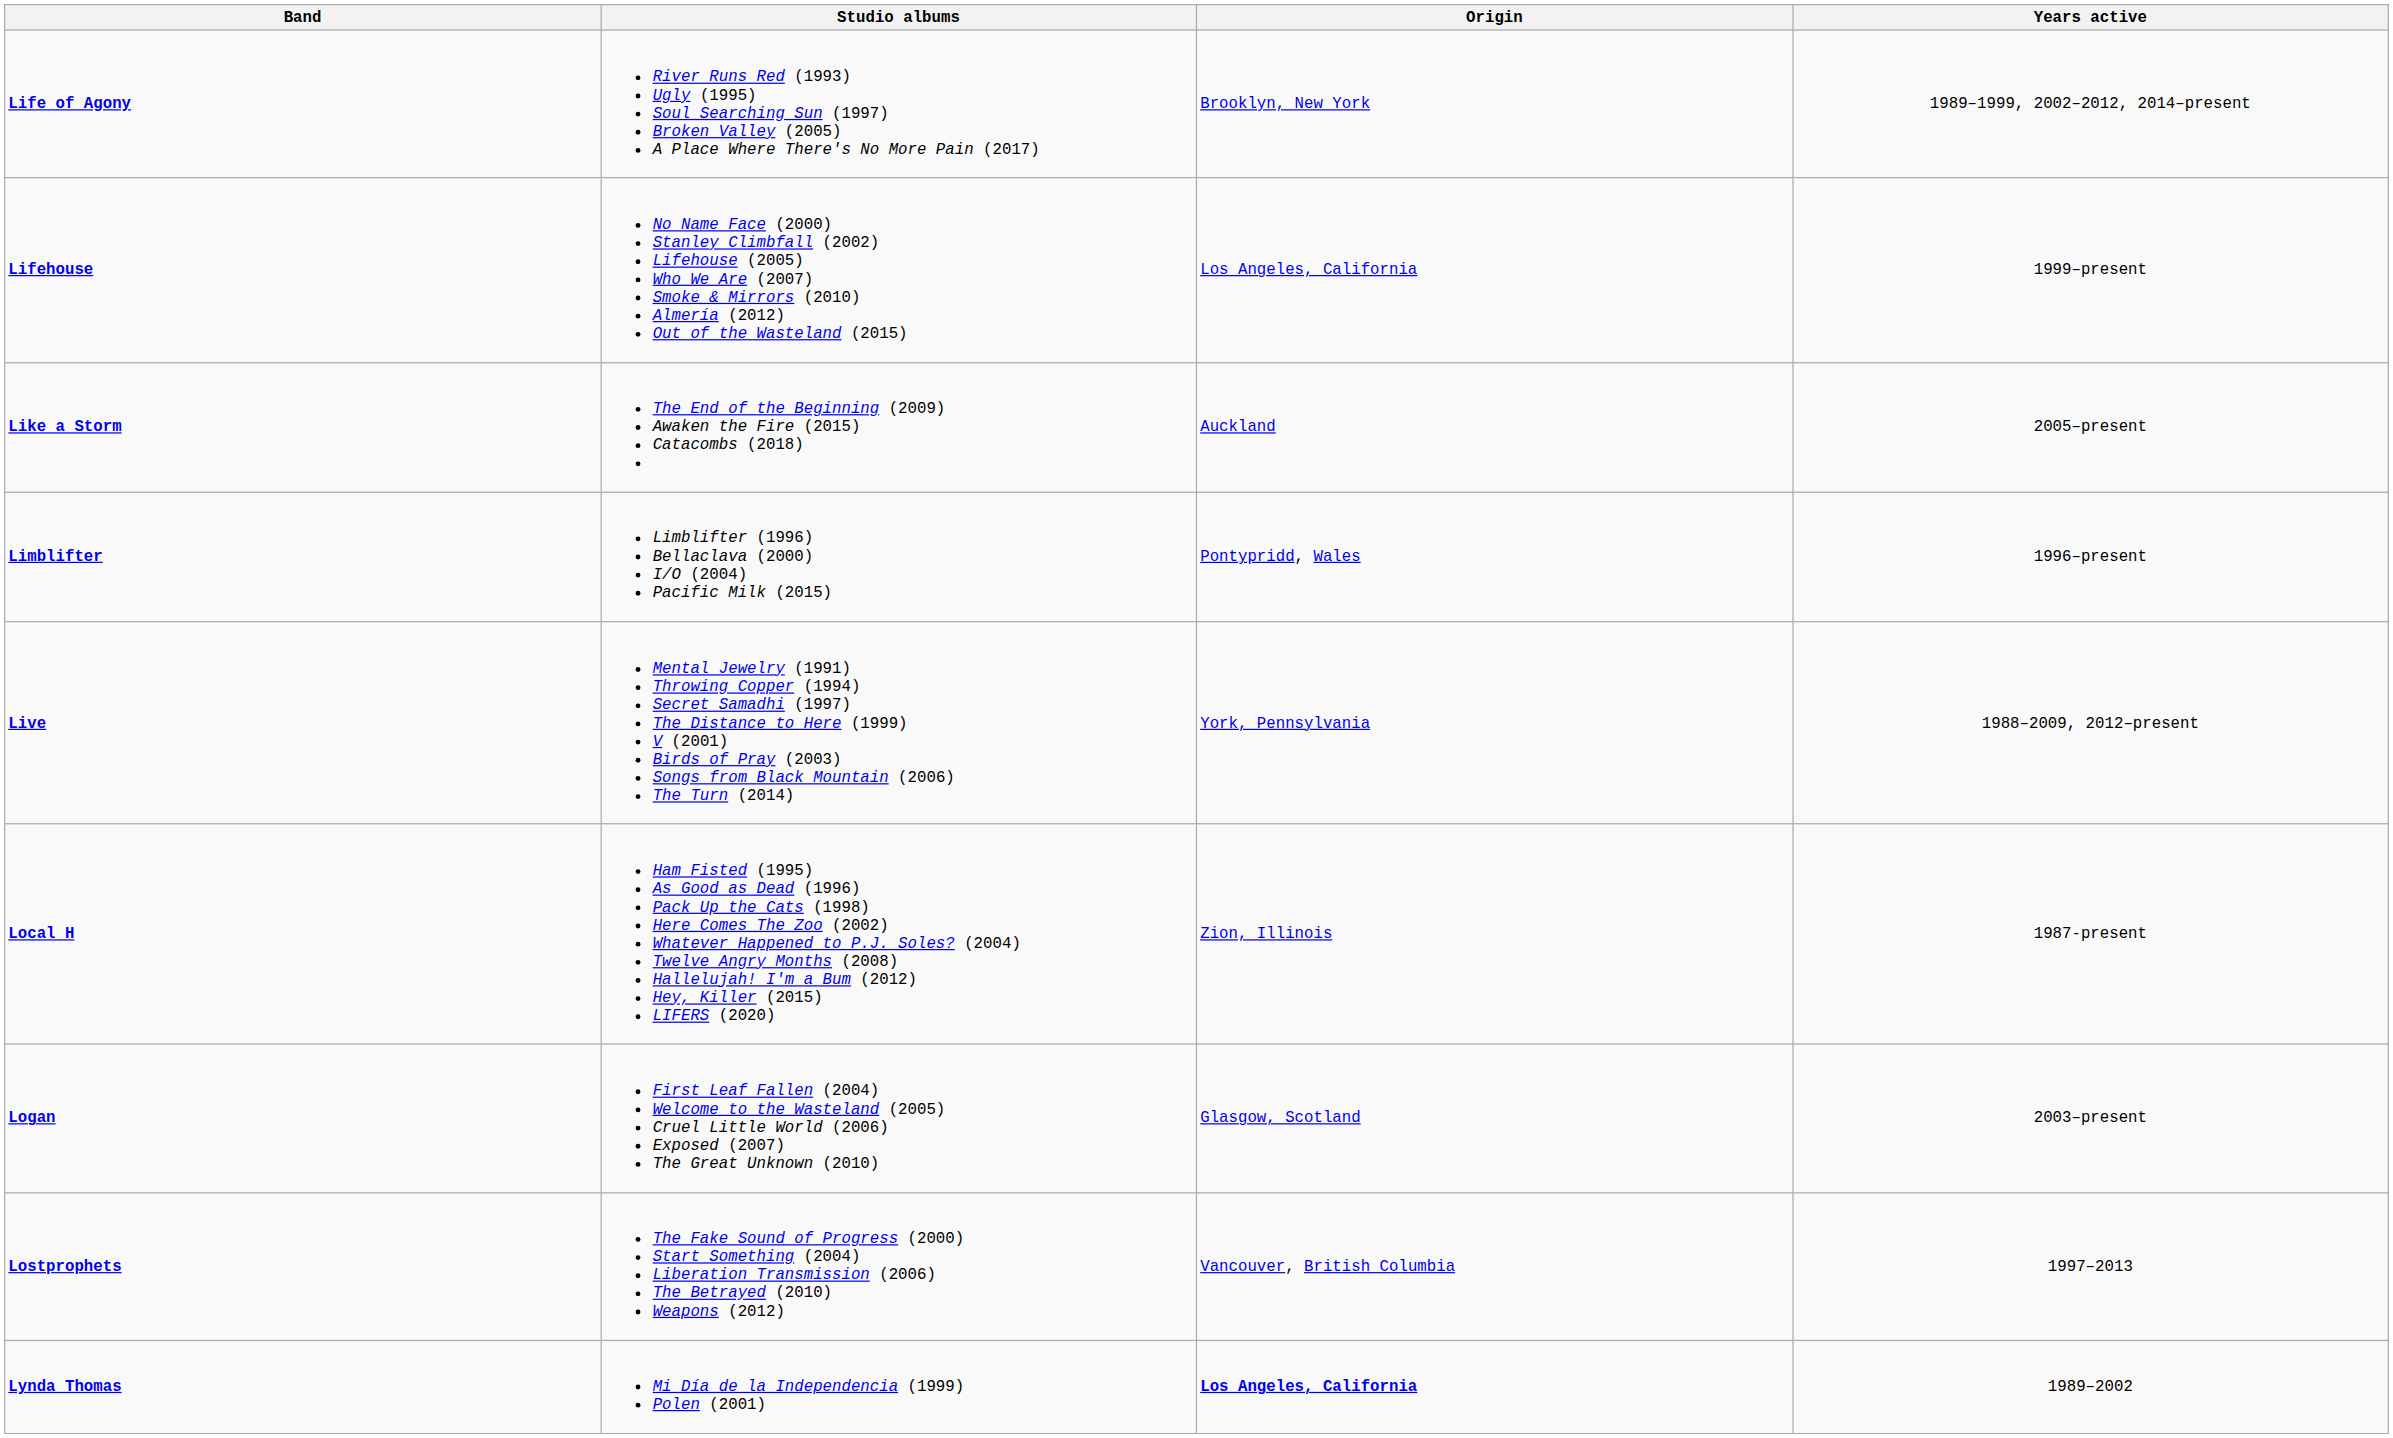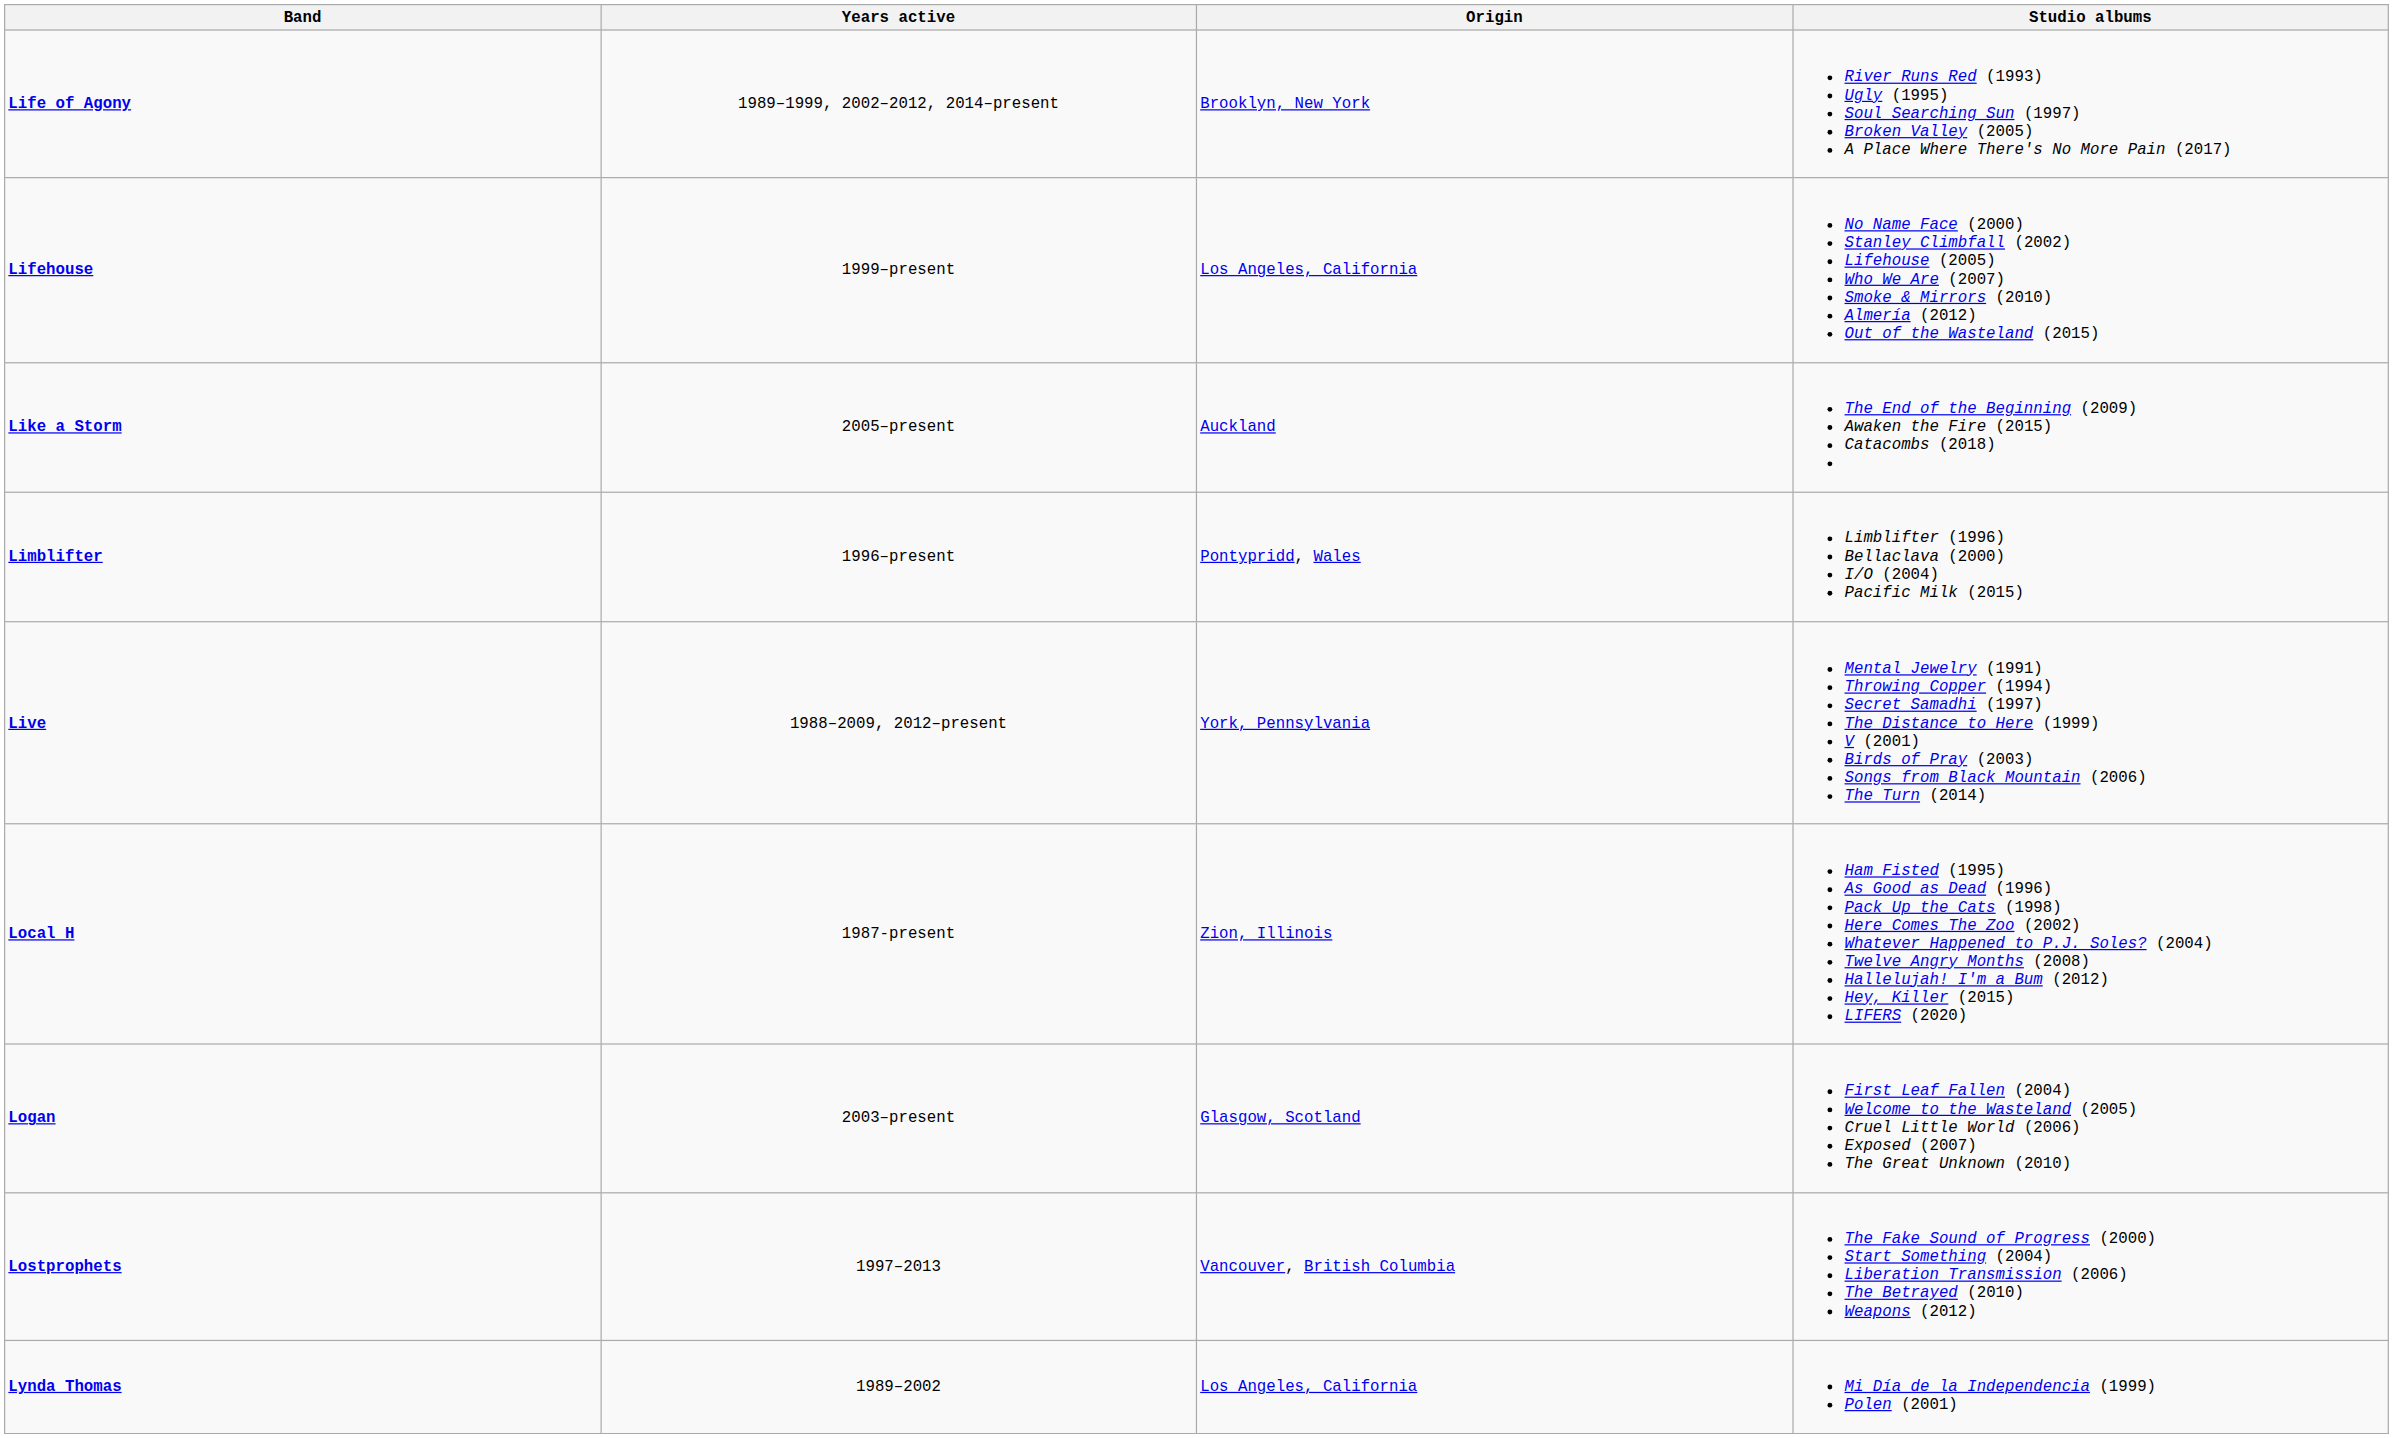 <table class="wikitable sortable">
 <tr>
 <th style="width:15%;">Band</th>
+<th style="width:15%;">Years active</th>
+<th style="width:15%;">Origin</th>
 <th style="width:15%;">Studio albums</th>
-<th style="width:15%;">Origin</th>
-<th style="width:15%;">Years active</th>
 </tr>
 <tr>
 <td><strong><a href='#'>Life of Agony</a></strong></td>
+<td style="text-align:center;">1989–1999, 2002–2012, 2014–present</td>
+<td><a href='#'>Brooklyn, New York</a></td>
 <td><br><ul><li><em><a href='#'>River Runs Red</a></em> (1993)</li><li><em><a href='#'>Ugly</a></em> (1995)</li><li><em><a href='#'>Soul Searching Sun</a></em> (1997)</li><li><em><a href='#'>Broken Valley</a></em> (2005)</li><li><em>A Place Where There's No More Pain</em> (2017)</li></ul></td>
-<td><a href='#'>Brooklyn, New York</a></td>
-<td style="text-align:center;">1989–1999, 2002–2012, 2014–present</td>
 </tr>
 <tr>
 <td><strong><a href='#'>Lifehouse</a></strong></td>
+<td style="text-align:center;">1999–present</td>
+<td><a href='#'>Los Angeles, California</a></td>
 <td><br><ul><li><em><a href='#'>No Name Face</a></em> (2000)</li><li><em><a href='#'>Stanley Climbfall</a></em> (2002)</li><li><em><a href='#'>Lifehouse</a></em> (2005)</li><li><em><a href='#'>Who We Are</a></em> (2007)</li><li><em><a href='#'>Smoke & Mirrors</a></em> (2010)</li><li><em><a href='#'>Almería</a></em> (2012)</li><li><em><a href='#'>Out of the Wasteland</a></em> (2015)</li></ul></td>
-<td><a href='#'>Los Angeles, California</a></td>
-<td style="text-align:center;">1999–present</td>
 </tr>
 <tr>
 <td><strong><a href='#'>Like a Storm</a></strong></td>
+<td style="text-align:center;">2005–present</td>
+<td><a href='#'>Auckland</a></td>
 <td><br><ul><li><em><a href='#'>The End of the Beginning</a></em> (2009)</li><li><em>Awaken the Fire</em> (2015)</li><li><em>Catacombs</em> (2018)</li><li></li></ul></td>
-<td><a href='#'>Auckland</a></td>
-<td style="text-align:center;">2005–present</td>
 </tr>
 <tr>
 <td><strong><a href='#'>Limblifter</a></strong></td>
+<td style="text-align:center;">1996–present</td>
+<td><a href='#'>Pontypridd</a>, <a href='#'>Wales</a></td>
 <td><br><ul><li><em>Limblifter</em> (1996)</li><li><em>Bellaclava</em> (2000)</li><li><em>I/O</em> (2004)</li><li><em>Pacific Milk</em> (2015)</li></ul></td>
-<td><a href='#'>Pontypridd</a>, <a href='#'>Wales</a></td>
-<td style="text-align:center;">1996–present</td>
 </tr>
 <tr>
 <td><strong><a href='#'>Live</a></strong></td>
+<td style="text-align:center;">1988–2009, 2012–present</td>
+<td><a href='#'>York, Pennsylvania</a></td>
 <td><br><ul><li><em><a href='#'>Mental Jewelry</a></em> (1991)</li><li><em><a href='#'>Throwing Copper</a></em> (1994)</li><li><em><a href='#'>Secret Samadhi</a></em> (1997)</li><li><em><a href='#'>The Distance to Here</a></em> (1999)</li><li><em><a href='#'>V</a></em> (2001)</li><li><em><a href='#'>Birds of Pray</a></em> (2003)</li><li><em><a href='#'>Songs from Black Mountain</a></em> (2006)</li><li><em><a href='#'>The Turn</a></em> (2014)</li></ul></td>
-<td><a href='#'>York, Pennsylvania</a></td>
-<td style="text-align:center;">1988–2009, 2012–present</td>
 </tr>
 <tr>
 <td><strong><a href='#'>Local H</a></strong></td>
+<td style="text-align:center;">1987-present</td>
+<td><a href='#'>Zion, Illinois</a></td>
 <td><br><ul><li><em><a href='#'>Ham Fisted</a></em> (1995)</li><li><em><a href='#'>As Good as Dead</a></em> (1996)</li><li><em><a href='#'>Pack Up the Cats</a></em> (1998)</li><li><em><a href='#'>Here Comes The Zoo</a></em> (2002)</li><li><em><a href='#'>Whatever Happened to P.J. Soles?</a></em> (2004)</li><li><em><a href='#'>Twelve Angry Months</a></em> (2008)</li><li><em><a href='#'>Hallelujah! I'm a Bum</a></em> (2012)</li><li><em><a href='#'>Hey, Killer</a></em> (2015)</li><li><em><a href='#'>LIFERS</a></em> (2020)</li></ul></td>
-<td><a href='#'>Zion, Illinois</a></td>
-<td style="text-align:center;">1987-present</td>
 </tr>
 <tr>
 <td><strong><a href='#'>Logan</a></strong></td>
+<td style="text-align:center;">2003–present</td>
+<td><a href='#'>Glasgow, Scotland</a></td>
 <td><br><ul><li><em><a href='#'>First Leaf Fallen</a></em> (2004)</li><li><em><a href='#'>Welcome to the Wasteland</a></em> (2005)</li><li><em>Cruel Little World</em> (2006)</li><li><em>Exposed</em> (2007)</li><li><em>The Great Unknown</em> (2010)</li></ul></td>
-<td><a href='#'>Glasgow, Scotland</a></td>
-<td style="text-align:center;">2003–present</td>
 </tr>
 <tr>
 <td><strong><a href='#'>Lostprophets</a></strong></td>
+<td style="text-align:center;">1997–2013</td>
+<td><a href='#'>Vancouver</a>, <a href='#'>British Columbia</a></td>
 <td><br><ul><li><em><a href='#'>The Fake Sound of Progress</a></em> (2000)</li><li><em><a href='#'>Start Something</a></em> (2004)</li><li><em><a href='#'>Liberation Transmission</a></em> (2006)</li><li><em><a href='#'>The Betrayed</a></em> (2010)</li><li><em><a href='#'>Weapons</a></em> (2012)</li></ul></td>
-<td><a href='#'>Vancouver</a>, <a href='#'>British Columbia</a></td>
-<td style="text-align:center;">1997–2013</td>
 </tr>
 <tr>
 <td><strong><a href='#'>Lynda Thomas</a></strong></td>
+<td style="text-align:center;">1989–2002</td>
+<td><a href='#'>Los Angeles, California</a></td>
 <td><br><ul><li><em><a href='#'>Mi Día de la Independencia</a></em> (1999)</li><li><em><a href='#'>Polen</a></em> (2001)</li></ul></td>
-<td><strong><a href='#'>Los Angeles, California</a></strong></td>
-<td style="text-align:center;">1989–2002</td>
 </tr>
 </table>
